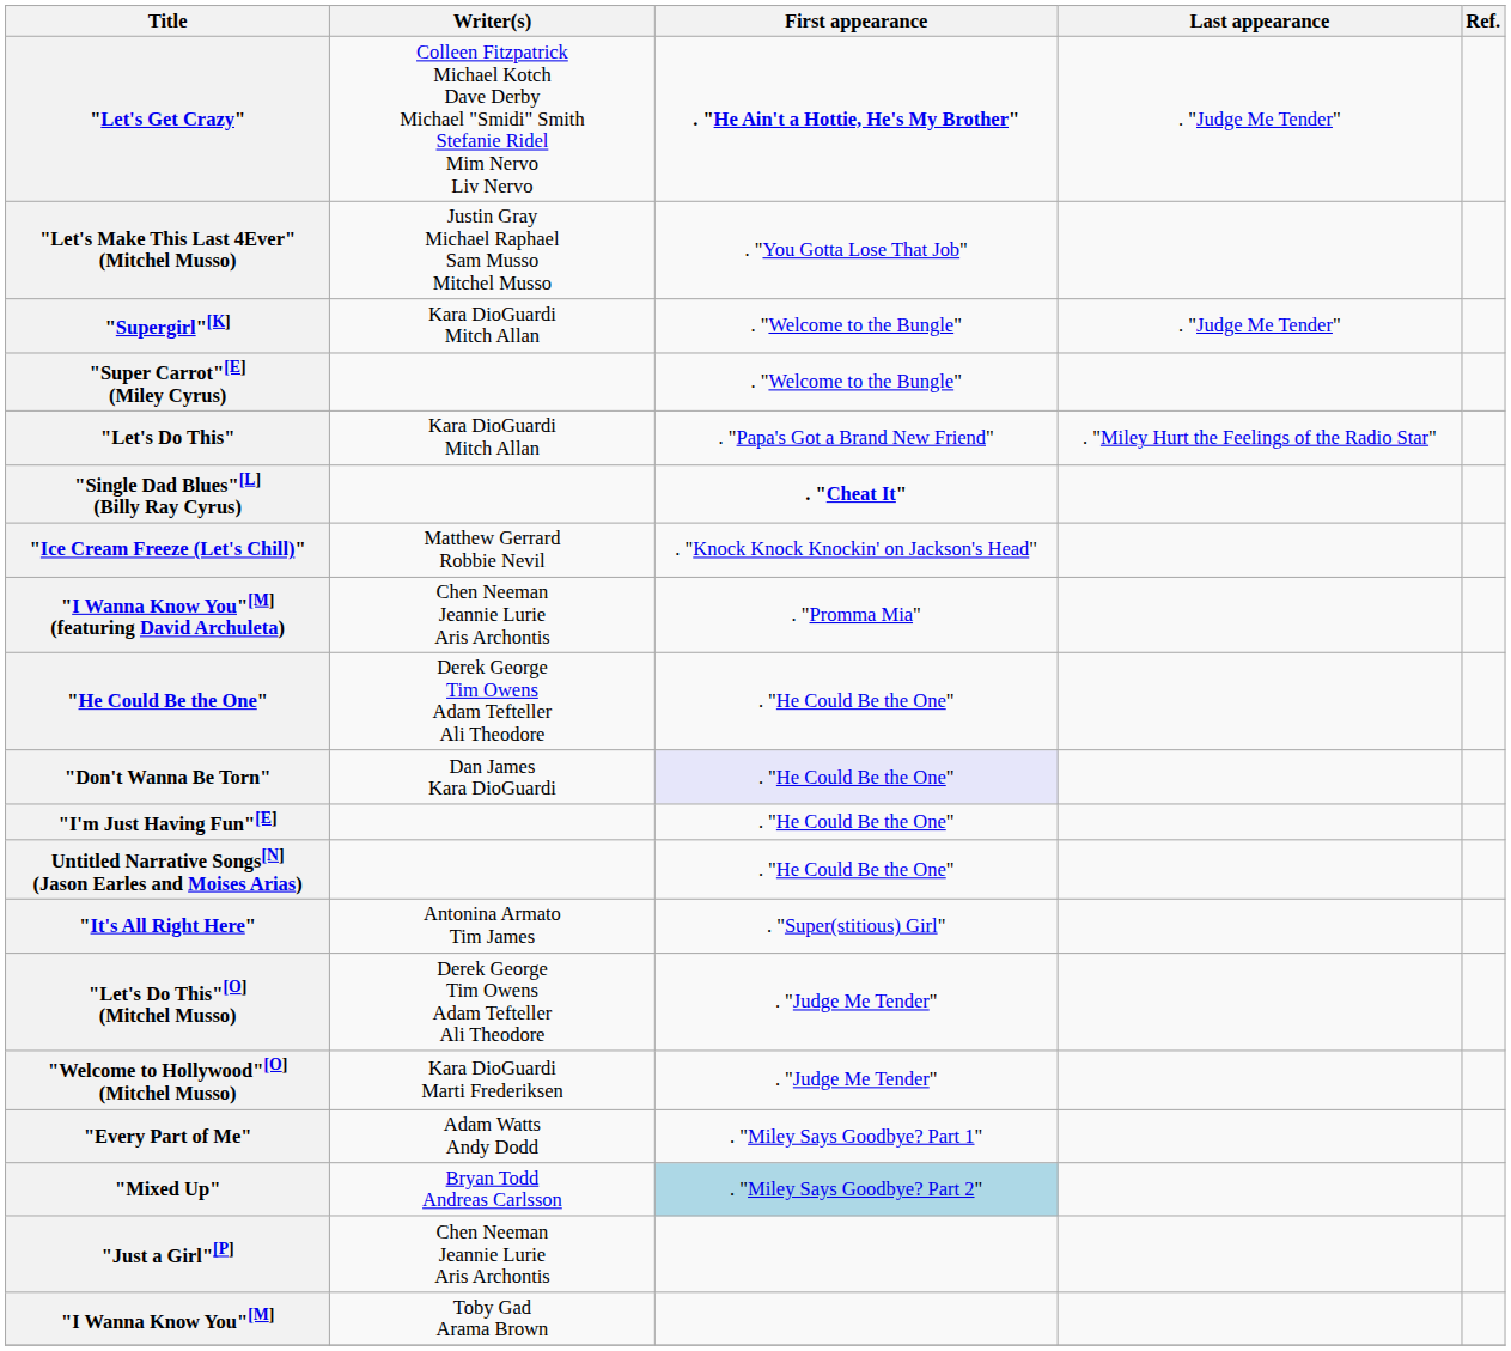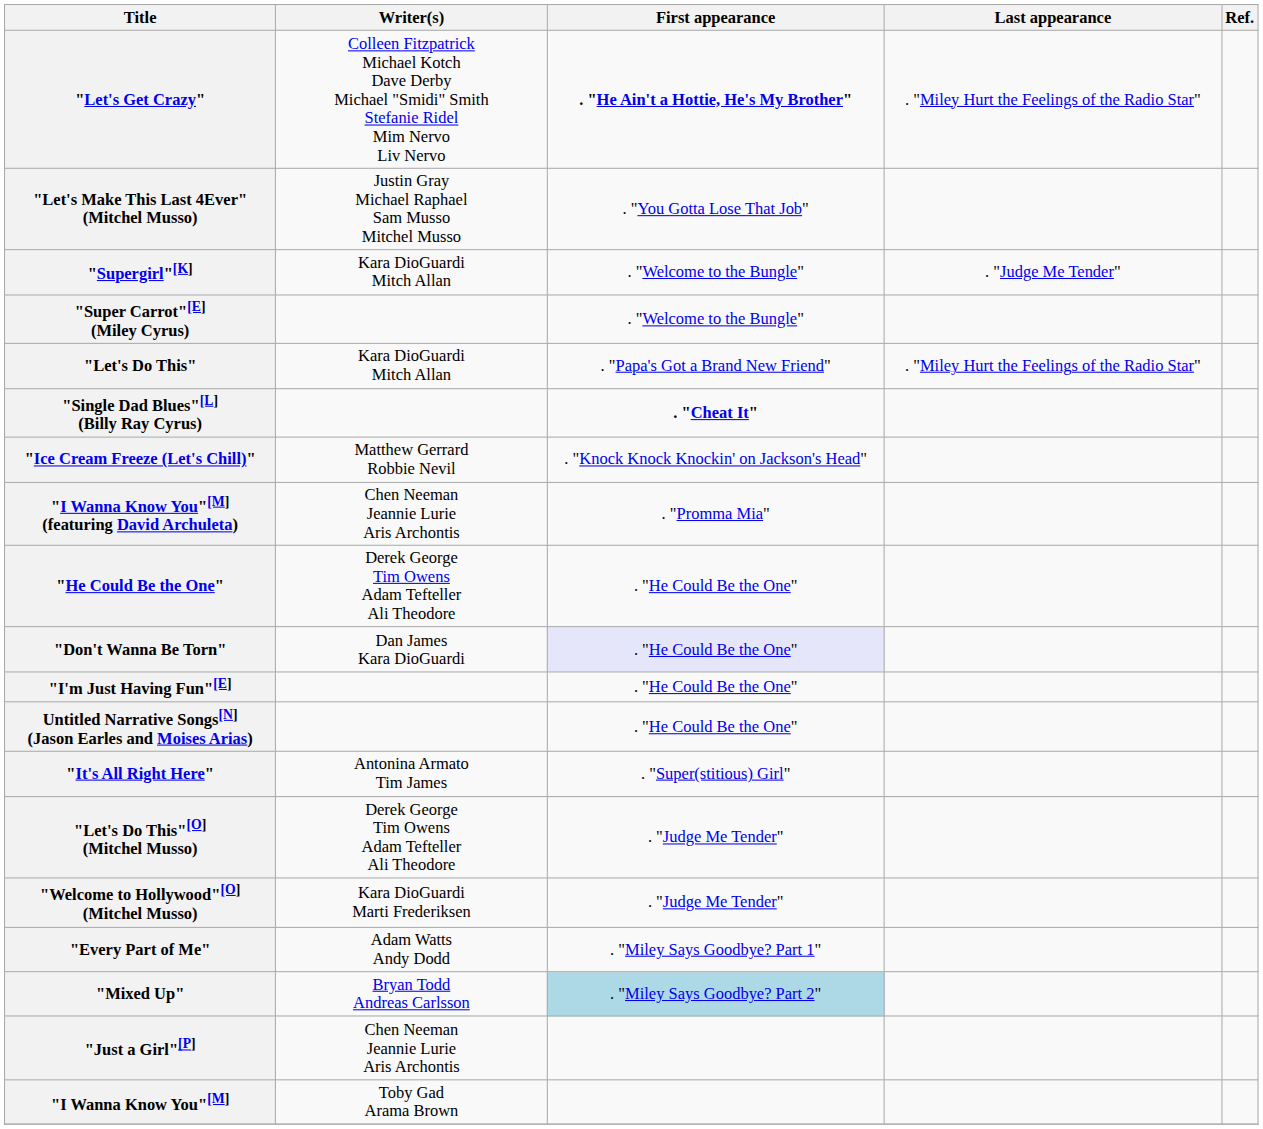 <table class="wikitable sortable plainrowheaders" style="text-align:center;">
 <tr>
 <th scope="col" style="width:16em;">Title</th>
 <th scope="col" style="width:16em;" class="unsortable">Writer(s)</th>
 <th scope="col" style="width:20em;">First appearance</th>
 <th scope="col" style="width:20em;">Last appearance</th>
 <th scope="col" class="unsortable">Ref.</th>
 </tr>
 <tr>
 <th scope="row">"<a href='#'>Let's Get Crazy</a>"</th>
 <td><a href='#'>Colleen Fitzpatrick</a> <br> Michael Kotch <br> Dave Derby <br> Michael "Smidi" Smith <br> <a href='#'>Stefanie Ridel</a> <br> Mim Nervo <br> Liv Nervo</td>
 <td><strong>. "<a href='#'>He Ain't a Hottie, He's My Brother</a>"</strong></td>
-<td>. "<a href='#'>Judge Me Tender</a>"</td>
+<td>. "<a href='#'>Miley Hurt the Feelings of the Radio Star</a>"</td>
 <td></td>
 </tr>
 <tr>
 <th scope="row">"Let's Make This Last 4Ever" <br> <span>(Mitchel Musso)</span></th>
 <td>Justin Gray <br> Michael Raphael <br> Sam Musso <br> Mitchel Musso</td>
 <td>. "<a href='#'>You Gotta Lose That Job</a>"</td>
 <td></td>
 <td></td>
 </tr>
 <tr>
 <th scope="row">"<a href='#'>Supergirl</a>"<sup><a href='#'>[K</a>]</sup></th>
 <td>Kara DioGuardi <br> Mitch Allan</td>
 <td>. "<a href='#'>Welcome to the Bungle</a>"</td>
 <td>. "<a href='#'>Judge Me Tender</a>"</td>
 <td></td>
 </tr>
 <tr>
 <th scope="row">"Super Carrot"<sup><a href='#'>[E</a>]</sup> <br> <span>(Miley Cyrus)</span></th>
 <td></td>
 <td>. "<a href='#'>Welcome to the Bungle</a>"</td>
 <td></td>
 </tr>
 <tr>
 <th scope="row">"Let's Do This"</th>
 <td>Kara DioGuardi <br> Mitch Allan</td>
 <td>. "<a href='#'>Papa's Got a Brand New Friend</a>"</td>
 <td>. "<a href='#'>Miley Hurt the Feelings of the Radio Star</a>"</td>
 <td></td>
 </tr>
 <tr>
 <th scope="row">"Single Dad Blues"<sup><a href='#'>[L</a>]</sup> <br> <span>(Billy Ray Cyrus)</span></th>
 <td></td>
 <td><strong>. "<a href='#'>Cheat It</a>"</strong></td>
 <td></td>
 </tr>
 <tr>
 <th scope="row">"<a href='#'>Ice Cream Freeze (Let's Chill)</a>"</th>
 <td>Matthew Gerrard <br> Robbie Nevil</td>
 <td>. "<a href='#'>Knock Knock Knockin' on Jackson's Head</a>"</td>
 <td></td>
 <td></td>
 </tr>
 <tr>
 <th scope="row">"<a href='#'>I Wanna Know You</a>"<sup><a href='#'>[M</a>]</sup> <br> <span>(featuring <a href='#'>David Archuleta</a>)</span></th>
 <td>Chen Neeman <br> Jeannie Lurie <br> Aris Archontis</td>
 <td>. "<a href='#'>Promma Mia</a>"</td>
 <td></td>
 <td></td>
 </tr>
 <tr>
 <th scope="row">"<a href='#'>He Could Be the One</a>"</th>
 <td>Derek George <br> <a href='#'>Tim Owens</a> <br> Adam Tefteller <br> Ali Theodore</td>
 <td>. "<a href='#'>He Could Be the One</a>"</td>
 <td></td>
 <td></td>
 </tr>
 <tr>
 <th scope="row">"Don't Wanna Be Torn"</th>
 <td>Dan James <br> Kara DioGuardi</td>
 <td style="background: lavender;">. "<a href='#'>He Could Be the One</a>"</td>
 <td></td>
 <td></td>
 </tr>
 <tr>
 <th scope="row">"I'm Just Having Fun"<sup><a href='#'>[E</a>]</sup></th>
 <td></td>
 <td>. "<a href='#'>He Could Be the One</a>"</td>
 <td></td>
 <td></td>
 </tr>
 <tr>
 <th scope="row">Untitled Narrative Songs<sup><a href='#'>[N</a>]</sup> <br> <span>(Jason Earles and <a href='#'>Moises Arias</a>)</span></th>
 <td></td>
 <td>. "<a href='#'>He Could Be the One</a>"</td>
 <td></td>
 <td></td>
 </tr>
 <tr>
 <th scope="row">"<a href='#'>It's All Right Here</a>"</th>
 <td>Antonina Armato <br> Tim James</td>
 <td>. "<a href='#'>Super(stitious) Girl</a>"</td>
 <td></td>
 <td></td>
 </tr>
 <tr>
 <th scope="row">"Let's Do This"<sup><a href='#'>[O</a>]</sup> <br> <span>(Mitchel Musso)</span></th>
 <td>Derek George <br> Tim Owens <br> Adam Tefteller <br> Ali Theodore</td>
 <td>. "<a href='#'>Judge Me Tender</a>"</td>
 <td></td>
 <td></td>
 </tr>
 <tr>
 <th scope="row">"Welcome to Hollywood"<sup><a href='#'>[O</a>]</sup> <br> <span>(Mitchel Musso)</span></th>
 <td>Kara DioGuardi <br> Marti Frederiksen</td>
 <td>. "<a href='#'>Judge Me Tender</a>"</td>
 <td></td>
 <td></td>
 </tr>
 <tr>
 <th scope="row">"Every Part of Me"</th>
 <td>Adam Watts <br> Andy Dodd</td>
 <td>. "<a href='#'>Miley Says Goodbye? Part 1</a>"</td>
 <td></td>
 <td></td>
 </tr>
 <tr>
 <th scope="row">"Mixed Up"</th>
 <td><a href='#'>Bryan Todd</a> <br> <a href='#'>Andreas Carlsson</a></td>
 <td style="background: lightblue;">. "<a href='#'>Miley Says Goodbye? Part 2</a>"</td>
 <td></td>
 <td></td>
 </tr>
 <tr>
 <th scope="row">"Just a Girl"<sup><a href='#'>[P</a>]</sup></th>
 <td>Chen Neeman <br> Jeannie Lurie <br> Aris Archontis</td>
 <td></td>
 <td></td>
 <td></td>
 </tr>
 <tr>
 <th scope="row">"I Wanna Know You"<sup><a href='#'>[M</a>]</sup></th>
 <td>Toby Gad <br> Arama Brown</td>
 <td></td>
 <td></td>
 <td></td>
 </tr>
 <tr>
 </tr>
 </table>
